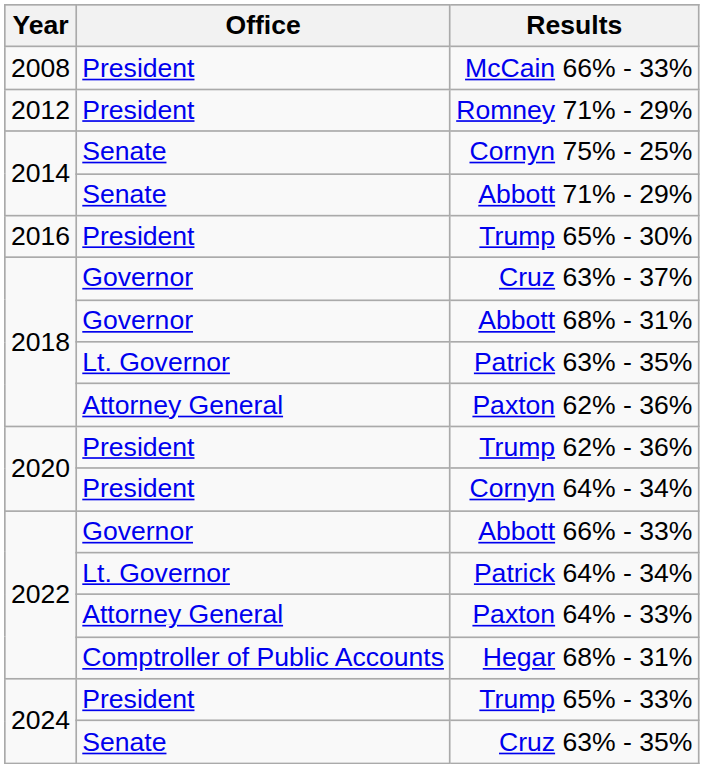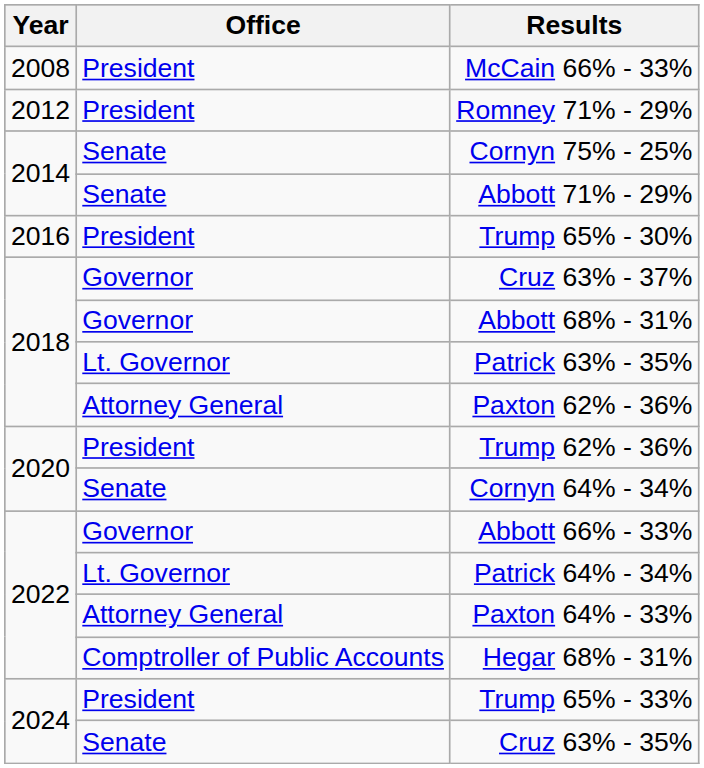 <table class=wikitable>
 <tr>
 <th>Year</th>
 <th>Office</th>
 <th>Results</th>
 </tr>
 <tr>
 <td>2008</td>
 <td><a href='#'>President</a></td>
 <td align="right" ><a href='#'>McCain</a> 66% - 33%</td>
 </tr>
 <tr>
 <td>2012</td>
 <td><a href='#'>President</a></td>
 <td align="right" ><a href='#'>Romney</a> 71% - 29%</td>
 </tr>
 <tr>
 <td rowspan=2>2014</td>
 <td><a href='#'>Senate</a></td>
 <td align="right" ><a href='#'>Cornyn</a> 75% - 25%</td>
 </tr>
 <tr>
 <td><a href='#'>Senate</a></td>
 <td align="right" ><a href='#'>Abbott</a> 71% - 29%</td>
 </tr>
 <tr>
 <td>2016</td>
 <td><a href='#'>President</a></td>
 <td align="right" ><a href='#'>Trump</a> 65% - 30%</td>
 </tr>
 <tr>
 <td rowspan=4>2018</td>
 <td><a href='#'>Governor</a></td>
 <td align="right" ><a href='#'>Cruz</a> 63% - 37%</td>
 </tr>
 <tr>
 <td><a href='#'>Governor</a></td>
 <td align="right" ><a href='#'>Abbott</a> 68% - 31%</td>
 </tr>
 <tr>
 <td><a href='#'>Lt. Governor</a></td>
 <td align="right" ><a href='#'>Patrick</a> 63% - 35%</td>
 </tr>
 <tr>
 <td><a href='#'>Attorney General</a></td>
 <td align="right" ><a href='#'>Paxton</a> 62% - 36%</td>
 </tr>
 <tr>
 <td rowspan=2>2020</td>
 <td><a href='#'>President</a></td>
 <td align="right" ><a href='#'>Trump</a> 62% - 36%</td>
 </tr>
 <tr>
-<td><a href='#'>President</a></td>
+<td><a href='#'>Senate</a></td>
 <td align="right" ><a href='#'>Cornyn</a> 64% - 34%</td>
 </tr>
 <tr>
 <td rowspan=4>2022</td>
 <td><a href='#'>Governor</a></td>
 <td align="right" ><a href='#'>Abbott</a> 66% - 33%</td>
 </tr>
 <tr>
 <td><a href='#'>Lt. Governor</a></td>
 <td align="right" ><a href='#'>Patrick</a> 64% - 34%</td>
 </tr>
 <tr>
 <td><a href='#'>Attorney General</a></td>
 <td align="right" ><a href='#'>Paxton</a> 64% - 33%</td>
 </tr>
 <tr>
 <td><a href='#'>Comptroller of Public Accounts</a></td>
 <td align="right" ><a href='#'>Hegar</a> 68% - 31%</td>
 </tr>
 <tr>
 <td rowspan=2>2024</td>
 <td><a href='#'>President</a></td>
 <td align="right" ><a href='#'>Trump</a> 65% - 33%</td>
 </tr>
 <tr>
 <td><a href='#'>Senate</a></td>
 <td align="right" ><a href='#'>Cruz</a> 63% - 35%</td>
 </tr>
 </table>
